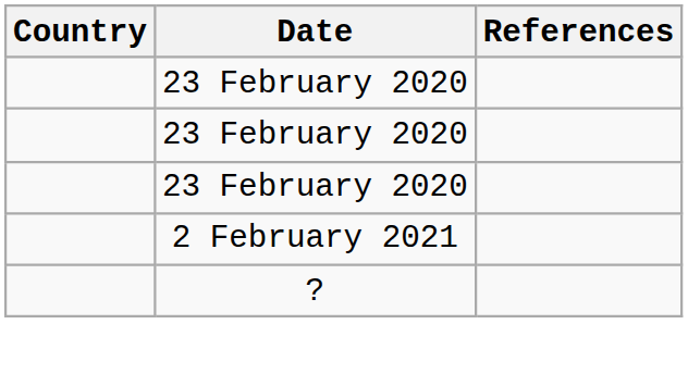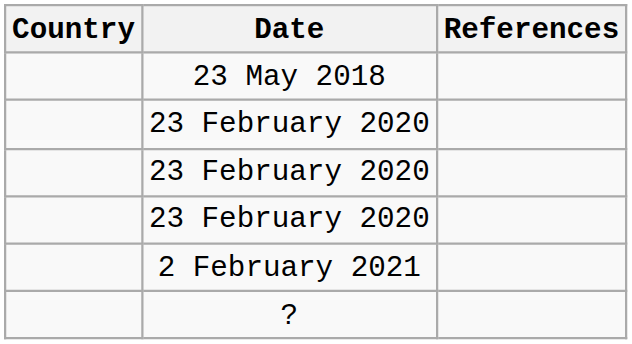 <table class="wikitable" style="text-align:center">
 <tr>
 <th>Country</th>
 <th>Date</th>
 <th>References</th>
+</tr>
+<tr>
+<td align=left></td>
+<td>23 May 2018</td>
+<td></td>
 </tr>
 <tr>
 <td align=left></td>
 <td>23 February 2020</td>
 <td></td>
 </tr>
 <tr>
 <td align=left></td>
 <td>23 February 2020</td>
 <td></td>
 </tr>
 <tr>
 <td align=left></td>
 <td>23 February 2020</td>
 <td></td>
 </tr>
 <tr>
 <td align=left></td>
 <td>2 February 2021</td>
 <td></td>
 </tr>
 <tr>
 <td align=left></td>
 <td>?</td>
 <td></td>
 </tr>
 </table>
